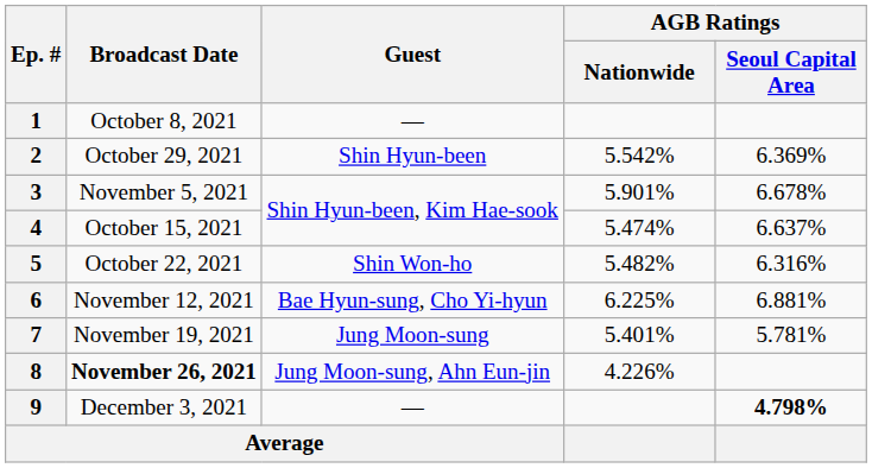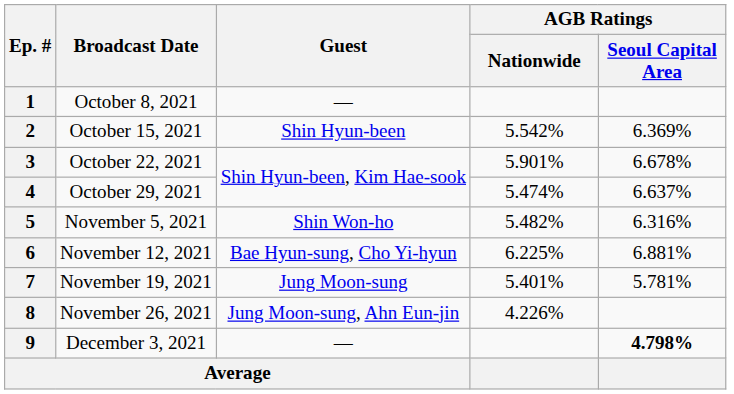 <table class="wikitable" style="text-align:center;">
 <tr>
 <th rowspan=2>Ep. #</th>
 <th rowspan=2>Broadcast Date</th>
 <th class="unsortable" rowspan=2>Guest</th>
 <th colspan=2>AGB Ratings</th>
 </tr>
 <tr>
 <th width=100>Nationwide</th>
 <th width=100><a href='#'>Seoul Capital Area</a></th>
 </tr>
 <tr>
 <th>1</th>
 <td>October 8, 2021</td>
 <td>—</td>
 <td></td>
 <td></td>
 </tr>
 <tr>
 <th>2</th>
-<td>October 29, 2021</td>
+<td>October 15, 2021</td>
 <td><a href='#'>Shin Hyun-been</a></td>
 <td>5.542%</td>
 <td>6.369%</td>
 </tr>
 <tr>
 <th>3</th>
-<td>November 5, 2021</td>
+<td>October 22, 2021</td>
 <td rowspan=2><a href='#'>Shin Hyun-been</a>, <a href='#'>Kim Hae-sook</a></td>
 <td>5.901%</td>
 <td>6.678%</td>
 </tr>
 <tr>
 <th>4</th>
-<td>October 15, 2021</td>
+<td>October 29, 2021</td>
 <td>5.474%</td>
 <td>6.637%</td>
 </tr>
 <tr>
 <th>5</th>
-<td>October 22, 2021</td>
+<td>November 5, 2021</td>
 <td><a href='#'>Shin Won-ho</a></td>
 <td>5.482%</td>
 <td>6.316%</td>
 </tr>
 <tr>
 <th>6</th>
 <td>November 12, 2021</td>
 <td rowspan=2><a href='#'>Bae Hyun-sung</a>, <a href='#'>Cho Yi-hyun</a></td>
 <td>6.225%</td>
 <td>6.881%</td>
 </tr>
 <tr>
 <th rowspan=2>7</th>
 <td rowspan=2>November 19, 2021</td>
 <td rowspan=2>5.401%</td>
 <td rowspan=2>5.781%</td>
 </tr>
 <tr>
 <td><a href='#'>Jung Moon-sung</a></td>
 </tr>
 <tr>
 <th>8</th>
-<td><strong>November 26, 2021</strong></td>
+<td>November 26, 2021</td>
 <td><a href='#'>Jung Moon-sung</a>, <a href='#'>Ahn Eun-jin</a></td>
 <td>4.226%</td>
 <td></td>
 </tr>
 <tr>
 <th>9</th>
 <td>December 3, 2021</td>
 <td>—</td>
 <td></td>
 <td><strong>4.798%</strong></td>
 </tr>
 <tr>
 <th colspan="3">Average</th>
 <th></th>
 <th></th>
 </tr>
 </table>
